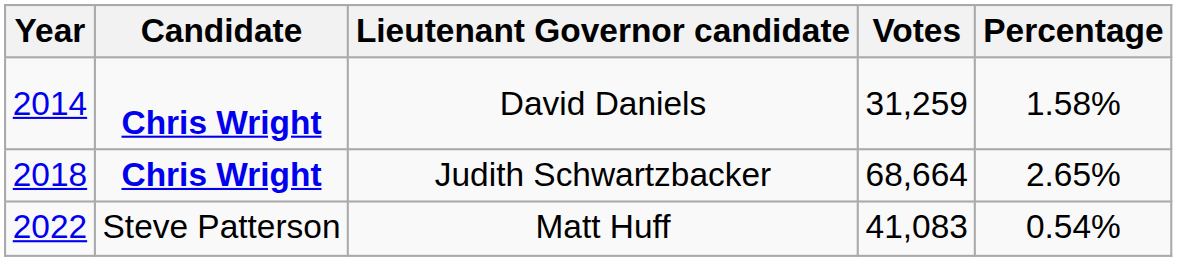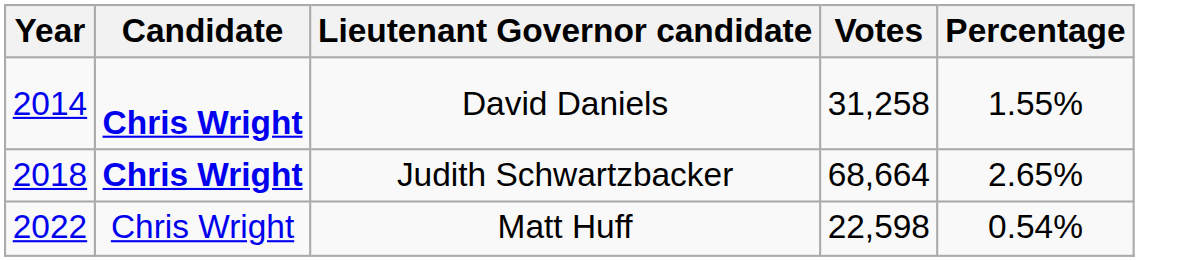 <table class="wikitable" style="text-align:center;">
 <tr>
 <th>Year</th>
 <th>Candidate</th>
 <th>Lieutenant Governor candidate</th>
 <th>Votes</th>
 <th>Percentage</th>
 </tr>
 <tr>
 <td><a href='#'>2014</a></td>
 <td><br><strong><a href='#'>Chris Wright</a></strong></td>
 <td>David Daniels</td>
-<td>31,259</td>
-<td>1.58%</td>
+<td>31,258</td>
+<td>1.55%</td>
 </tr>
 <tr>
 <td><a href='#'>2018</a></td>
 <td><strong><a href='#'>Chris Wright</a></strong></td>
 <td>Judith Schwartzbacker</td>
 <td>68,664</td>
 <td>2.65%</td>
 </tr>
 <tr>
 <td><a href='#'>2022</a></td>
-<td>Steve Patterson</td>
+<td><a href='#'>Chris Wright</a></td>
 <td>Matt Huff</td>
-<td>41,083</td>
+<td>22,598</td>
 <td>0.54%</td>
 </tr>
 </table>
